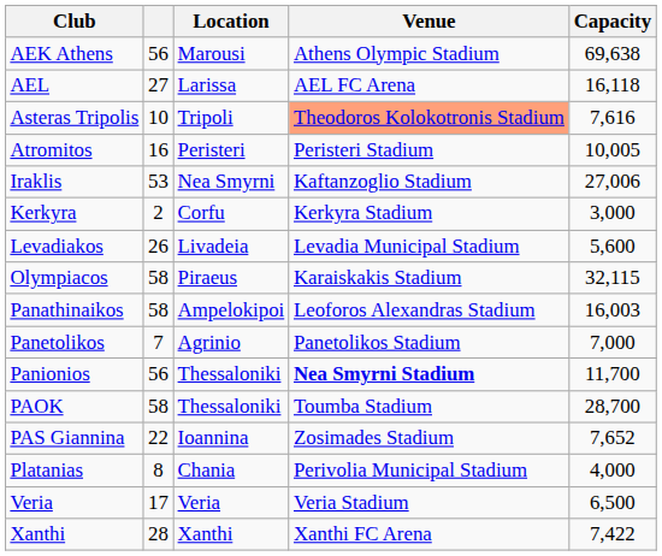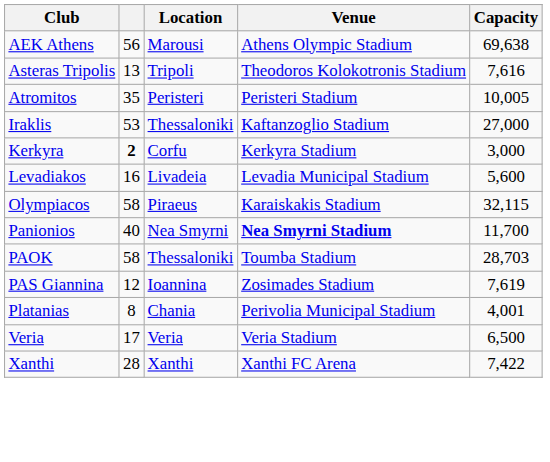 <table class="wikitable sortable">
 <tr>
 <th>Club</th>
 <th></th>
 <th>Location</th>
 <th>Venue</th>
 <th>Capacity</th>
 </tr>
 <tr>
 <td align=left><a href='#'>AEK Athens</a></td>
 <td align=center>56</td>
 <td><a href='#'>Marousi</a></td>
 <td><a href='#'>Athens Olympic Stadium</a></td>
 <td align=center>69,638</td>
 </tr>
 <tr>
-<td align=left><a href='#'>AEL</a></td>
-<td align=center>27</td>
-<td><a href='#'>Larissa</a></td>
-<td><a href='#'>AEL FC Arena</a></td>
-<td align=center>16,118</td>
-</tr>
-<tr>
 <td align=left><a href='#'>Asteras Tripolis</a></td>
-<td align=center>10</td>
+<td align=center>13</td>
 <td><a href='#'>Tripoli</a></td>
-<td style="background: lightsalmon;"><a href='#'>Theodoros Kolokotronis Stadium</a></td>
+<td><a href='#'>Theodoros Kolokotronis Stadium</a></td>
 <td align=center>7,616</td>
 </tr>
 <tr>
 <td align=left><a href='#'>Atromitos</a></td>
-<td align=center>16</td>
+<td align=center>35</td>
 <td><a href='#'>Peristeri</a></td>
 <td><a href='#'>Peristeri Stadium</a></td>
 <td align=center>10,005</td>
 </tr>
 <tr>
 <td align=left><a href='#'>Iraklis</a></td>
 <td align=center>53</td>
-<td><a href='#'>Nea Smyrni</a></td>
+<td><a href='#'>Thessaloniki</a></td>
 <td><a href='#'>Kaftanzoglio Stadium</a></td>
-<td align=center>27,006</td>
+<td align=center>27,000</td>
 </tr>
 <tr>
 <td align=left><a href='#'>Kerkyra</a></td>
-<td align=center>2</td>
+<td align=center><strong>2</strong></td>
 <td><a href='#'>Corfu</a></td>
 <td><a href='#'>Kerkyra Stadium</a></td>
 <td align=center>3,000</td>
 </tr>
 <tr>
 <td align=left><a href='#'>Levadiakos</a></td>
-<td align=center>26</td>
+<td align=center>16</td>
 <td><a href='#'>Livadeia</a></td>
 <td><a href='#'>Levadia Municipal Stadium</a></td>
 <td align=center>5,600</td>
 </tr>
 <tr>
 <td align=left><a href='#'>Olympiacos</a></td>
 <td align=center>58</td>
 <td><a href='#'>Piraeus</a></td>
 <td><a href='#'>Karaiskakis Stadium</a></td>
 <td align=center>32,115</td>
 </tr>
 <tr>
-<td align=left><a href='#'>Panathinaikos</a></td>
-<td align=center>58</td>
-<td><a href='#'>Ampelokipoi</a></td>
-<td><a href='#'>Leoforos Alexandras Stadium</a></td>
-<td align=center>16,003</td>
-</tr>
-<tr>
-<td align=left><a href='#'>Panetolikos</a></td>
-<td align=center>7</td>
-<td><a href='#'>Agrinio</a></td>
-<td><a href='#'>Panetolikos Stadium</a></td>
-<td align=center>7,000</td>
-</tr>
-<tr>
 <td align=left><a href='#'>Panionios</a></td>
-<td align=center>56</td>
-<td><a href='#'>Thessaloniki</a></td>
+<td align=center>40</td>
+<td><a href='#'>Nea Smyrni</a></td>
 <td><strong><a href='#'>Nea Smyrni Stadium</a></strong></td>
 <td align=center>11,700</td>
 </tr>
 <tr>
 <td align=left><a href='#'>PAOK</a></td>
 <td align=center>58</td>
 <td><a href='#'>Thessaloniki</a></td>
 <td><a href='#'>Toumba Stadium</a></td>
-<td align=center>28,700</td>
+<td align=center>28,703</td>
 </tr>
 <tr>
 <td align=left><a href='#'>PAS Giannina</a></td>
-<td align=center>22</td>
+<td align=center>12</td>
 <td><a href='#'>Ioannina</a></td>
 <td><a href='#'>Zosimades Stadium</a></td>
-<td align=center>7,652</td>
+<td align=center>7,619</td>
 </tr>
 <tr>
 <td align=left><a href='#'>Platanias</a></td>
 <td align=center>8</td>
 <td><a href='#'>Chania</a></td>
 <td><a href='#'>Perivolia Municipal Stadium</a></td>
-<td align=center>4,000</td>
+<td align=center>4,001</td>
 </tr>
 <tr>
 <td align=left><a href='#'>Veria</a></td>
 <td align=center>17</td>
 <td><a href='#'>Veria</a></td>
 <td><a href='#'>Veria Stadium</a></td>
 <td align=center>6,500</td>
 </tr>
 <tr>
 <td align=left><a href='#'>Xanthi</a></td>
 <td align=center>28</td>
 <td><a href='#'>Xanthi</a></td>
 <td><a href='#'>Xanthi FC Arena</a></td>
 <td align=center>7,422</td>
 </tr>
 </table>
